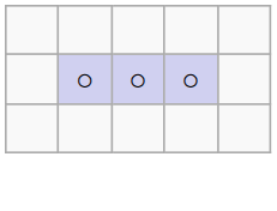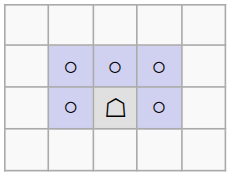 <table border="1" class="wikitable">
 <tr align=center>
 <td width="20"> </td>
 <td width="20"> </td>
 <td width="20"> </td>
 <td width="20"> </td>
 <td width="20"> </td>
 </tr>
 <tr align=center>
 <td> </td>
 <td style="background:#d0d0f0;">○</td>
 <td style="background:#d0d0f0;">○</td>
 <td style="background:#d0d0f0;">○</td>
 <td> </td>
 </tr>
 <tr align=center>
 <td> </td>
+<td style="background:#d0d0f0;">○</td>
+<td style="background:#e0e0e0;">☖</td>
+<td style="background:#d0d0f0;">○</td>
+<td> </td>
+</tr>
+<tr align=center>
+<td> </td>
 <td> </td>
 <td> </td>
 <td> </td>
 <td> </td>
 </tr>
 </table>
